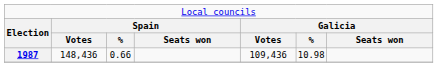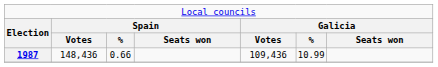 <table class="wikitable" style="text-align:center;">
 <tr>
 <td colspan="8"><a href='#'>Local councils</a></td>
 </tr>
 <tr>
 <th width="50px" rowspan="2">Election</th>
 <th colspan="3">Spain</th>
 <th colspan="3">Galicia</th>
 </tr>
 <tr>
 <th width="75px">Votes</th>
 <th width="35px">%</th>
 <th width="150px">Seats won</th>
 <th width="75px">Votes</th>
 <th width="35px">%</th>
 <th width="150px">Seats won</th>
 </tr>
 <tr>
 <th><a href='#'>1987</a></th>
 <td>148,436</td>
 <td>0.66</td>
 <td></td>
 <td>109,436</td>
-<td>10.98</td>
+<td>10.99</td>
 <td></td>
 </tr>
 <tr>
 </tr>
 </table>
